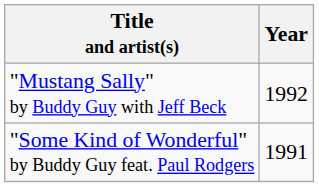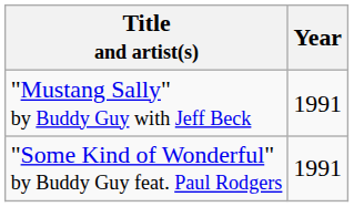 <table class="wikitable">
 <tr>
 <th>Title<br><small>and artist(s)</small></th>
 <th>Year</th>
 </tr>
 <tr>
 <td>"<a href='#'>Mustang Sally</a>"<br><small>by <a href='#'>Buddy Guy</a> with <a href='#'>Jeff Beck</a></small></td>
-<td>1992</td>
+<td>1991</td>
 </tr>
 <tr>
 <td>"<a href='#'>Some Kind of Wonderful</a>"<br><small>by Buddy Guy feat. <a href='#'>Paul Rodgers</a></small></td>
 <td>1991</td>
 </tr>
 </table>
